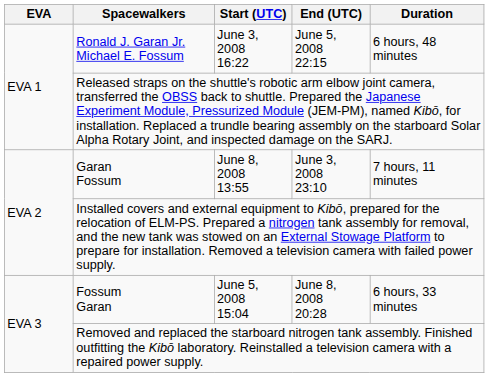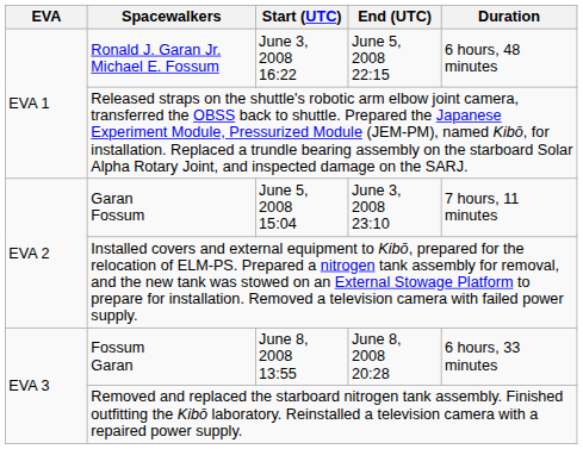 <table class="wikitable">
 <tr>
 <th style="width: 5em;">EVA</th>
 <th>Spacewalkers</th>
 <th>Start (<a href='#'>UTC</a>)</th>
 <th>End (UTC)</th>
 <th>Duration</th>
 </tr>
 <tr>
 <td rowspan="2">EVA 1</td>
 <td><a href='#'>Ronald J. Garan Jr.</a> <br> <a href='#'>Michael E. Fossum</a></td>
 <td>June 3, 2008 <br> 16:22</td>
 <td>June 5, 2008 <br> 22:15</td>
 <td>6 hours, 48 minutes</td>
 </tr>
 <tr>
 <td colspan="4">Released straps on the shuttle's robotic arm elbow joint camera, transferred the <a href='#'>OBSS</a> back to shuttle. Prepared the <a href='#'>Japanese Experiment Module, Pressurized Module</a> (JEM-PM), named <em>Kibō</em>, for installation. Replaced a trundle bearing assembly on the starboard Solar Alpha Rotary Joint, and inspected damage on the SARJ.</td>
 </tr>
 <tr>
 <td rowspan="2">EVA 2</td>
 <td>Garan <br> Fossum</td>
-<td>June 8, 2008 <br> 13:55</td>
+<td>June 5, 2008 <br> 15:04</td>
 <td>June 3, 2008 <br> 23:10</td>
 <td>7 hours, 11 minutes</td>
 </tr>
 <tr>
 <td colspan="4">Installed covers and external equipment to <em>Kibō</em>, prepared for the relocation of ELM-PS. Prepared a <a href='#'>nitrogen</a> tank assembly for removal, and the new tank was stowed on an <a href='#'>External Stowage Platform</a> to prepare for installation. Removed a television camera with failed power supply.</td>
 </tr>
 <tr>
 <td rowspan="2">EVA 3</td>
 <td>Fossum <br> Garan</td>
-<td>June 5, 2008 <br> 15:04</td>
+<td>June 8, 2008 <br> 13:55</td>
 <td>June 8, 2008 <br> 20:28</td>
 <td>6 hours, 33 minutes</td>
 </tr>
 <tr>
 <td colspan="4">Removed and replaced the starboard nitrogen tank assembly. Finished outfitting the <em>Kibō</em> laboratory. Reinstalled a television camera with a repaired power supply.</td>
 </tr>
 </table>
